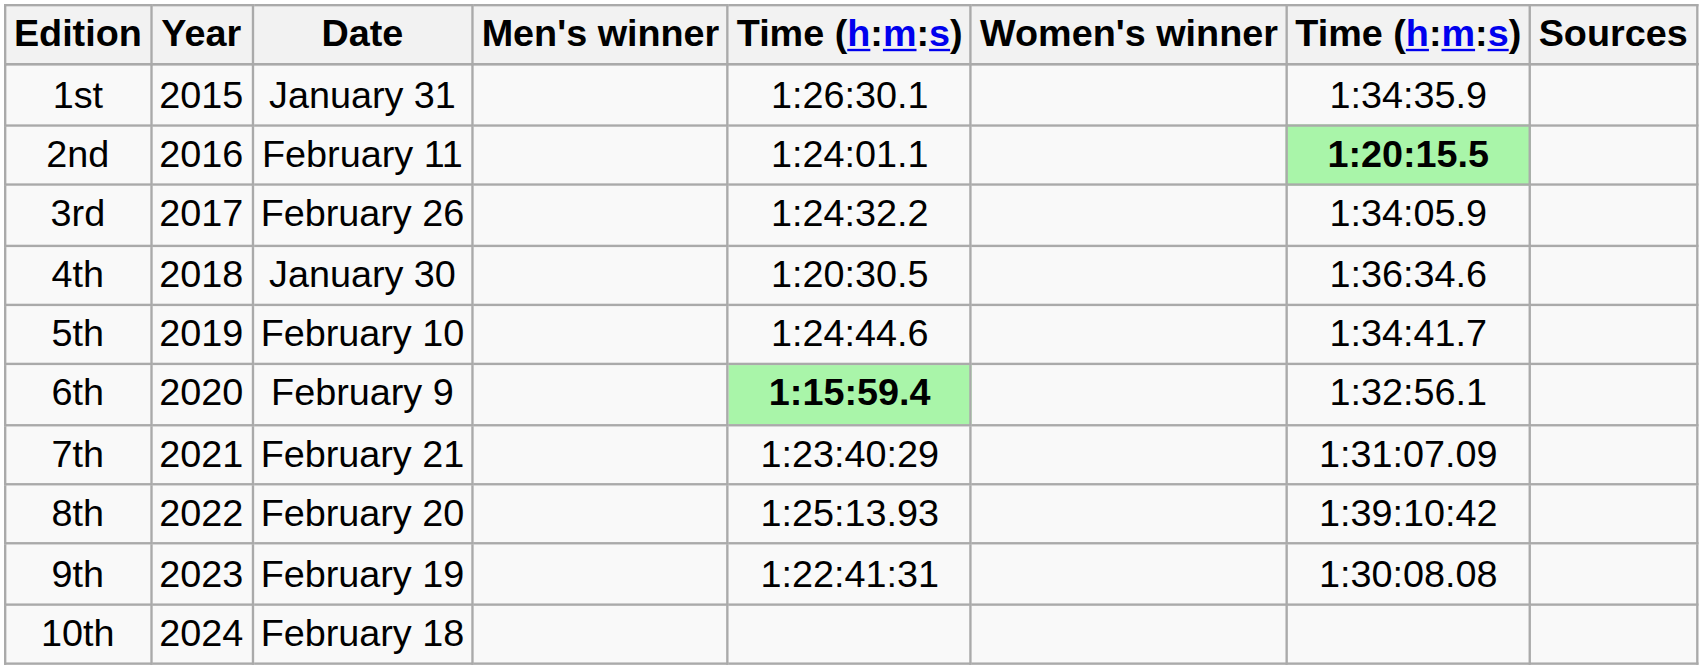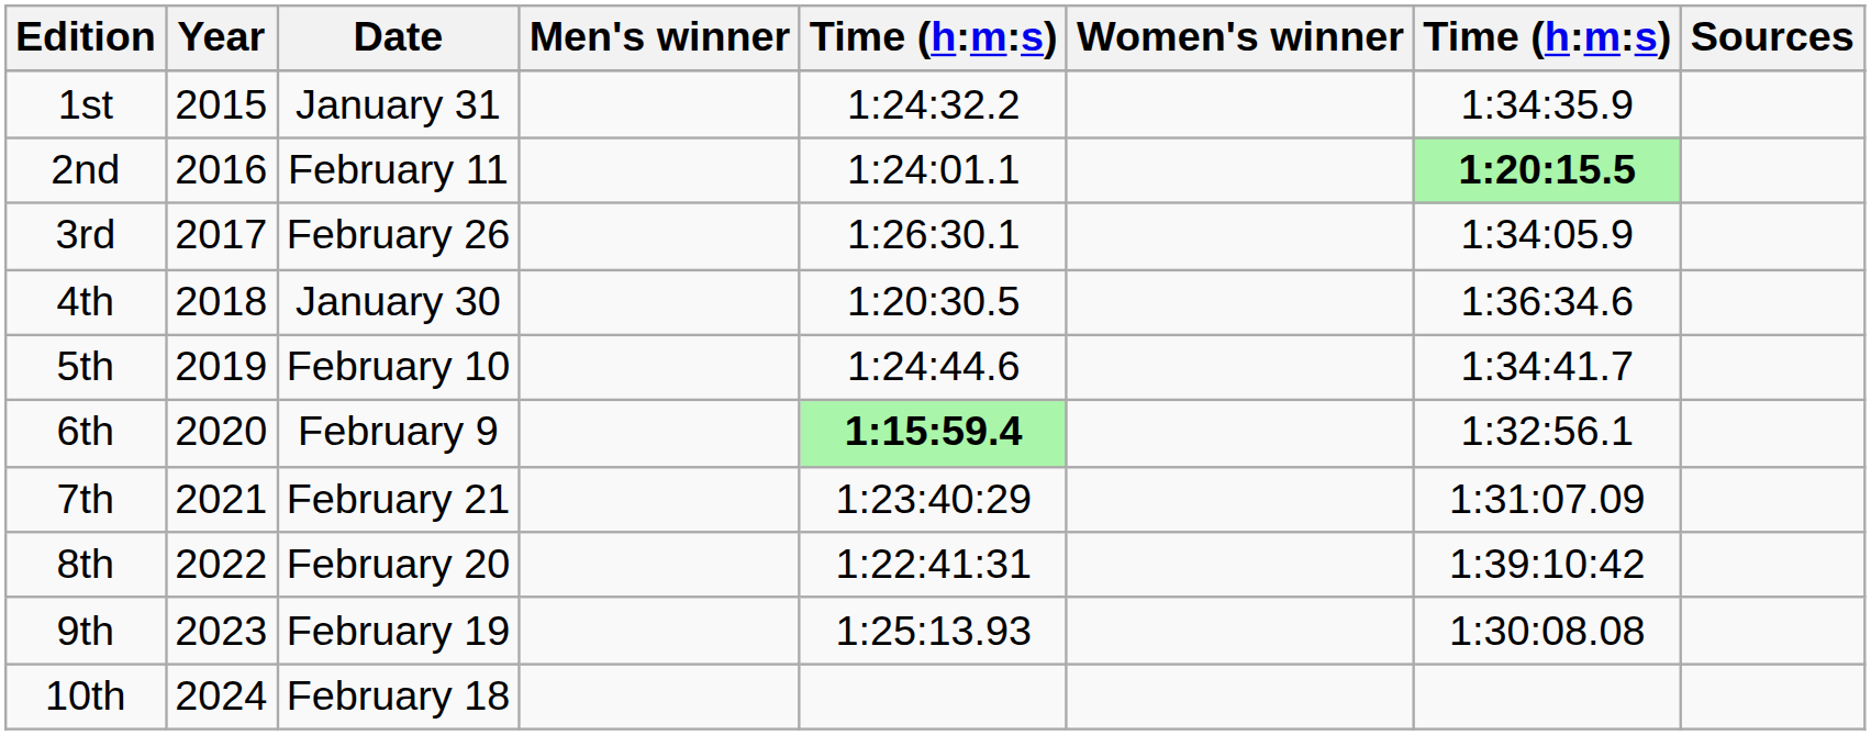 <table class="wikitable sortable" style="text-align:center">
 <tr>
 <th class=unsortable>Edition</th>
 <th>Year</th>
 <th>Date</th>
 <th class=unsortable>Men's winner</th>
 <th>Time (<a href='#'>h</a>:<a href='#'>m</a>:<a href='#'>s</a>)</th>
 <th class=unsortable>Women's winner</th>
 <th>Time (<a href='#'>h</a>:<a href='#'>m</a>:<a href='#'>s</a>)</th>
 <th>Sources</th>
 </tr>
 <tr>
 </tr>
 <tr>
 <td>1st</td>
 <td>2015</td>
 <td>January 31</td>
 <td align=left></td>
-<td>1:26:30.1</td>
+<td>1:24:32.2</td>
 <td align=left></td>
 <td>1:34:35.9</td>
 <td></td>
 </tr>
 <tr>
 <td>2nd</td>
 <td>2016</td>
 <td>February 11</td>
 <td align=left></td>
 <td>1:24:01.1</td>
 <td align=left></td>
 <td bgcolor=#A9F5A9><strong>1:20:15.5</strong></td>
 <td></td>
 </tr>
 <tr>
 <td>3rd</td>
 <td>2017</td>
 <td>February 26</td>
 <td align=left></td>
-<td>1:24:32.2</td>
+<td>1:26:30.1</td>
 <td align=left></td>
 <td>1:34:05.9</td>
 <td></td>
 </tr>
 <tr>
 <td>4th</td>
 <td>2018</td>
 <td>January 30</td>
 <td align=left></td>
 <td>1:20:30.5</td>
 <td align=left></td>
 <td>1:36:34.6</td>
 <td></td>
 </tr>
 <tr>
 <td>5th</td>
 <td>2019</td>
 <td>February 10</td>
 <td align=left></td>
 <td>1:24:44.6</td>
 <td align=left></td>
 <td>1:34:41.7</td>
 <td></td>
 </tr>
 <tr>
 <td>6th</td>
 <td>2020</td>
 <td>February 9</td>
 <td align=left></td>
 <td bgcolor=#A9F5A9><strong>1:15:59.4</strong></td>
 <td align=left></td>
 <td>1:32:56.1</td>
 <td></td>
 </tr>
 <tr>
 <td>7th</td>
 <td>2021</td>
 <td>February 21</td>
 <td align=left></td>
 <td>1:23:40:29</td>
 <td align=left></td>
 <td>1:31:07.09</td>
 <td></td>
 </tr>
 <tr>
 <td>8th</td>
 <td>2022</td>
 <td>February 20</td>
 <td align=left></td>
-<td>1:25:13.93</td>
+<td>1:22:41:31</td>
 <td align=left></td>
 <td>1:39:10:42</td>
 <td></td>
 </tr>
 <tr>
 <td>9th</td>
 <td>2023</td>
 <td>February 19</td>
 <td align=left></td>
-<td>1:22:41:31</td>
+<td>1:25:13.93</td>
 <td align=left></td>
 <td>1:30:08.08</td>
 <td></td>
 </tr>
 <tr>
 <td>10th</td>
 <td>2024</td>
 <td>February 18</td>
 <td></td>
 <td></td>
 <td></td>
 <td></td>
 <td></td>
 </tr>
 </table>
